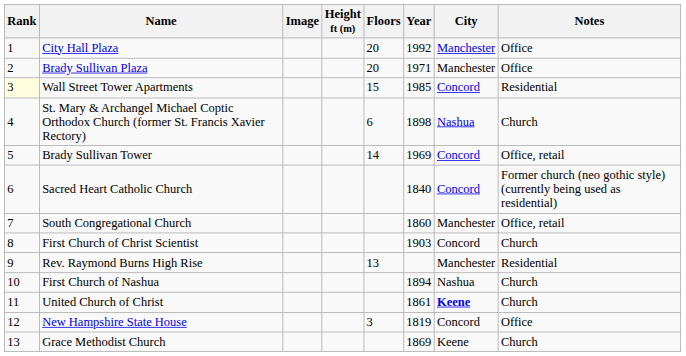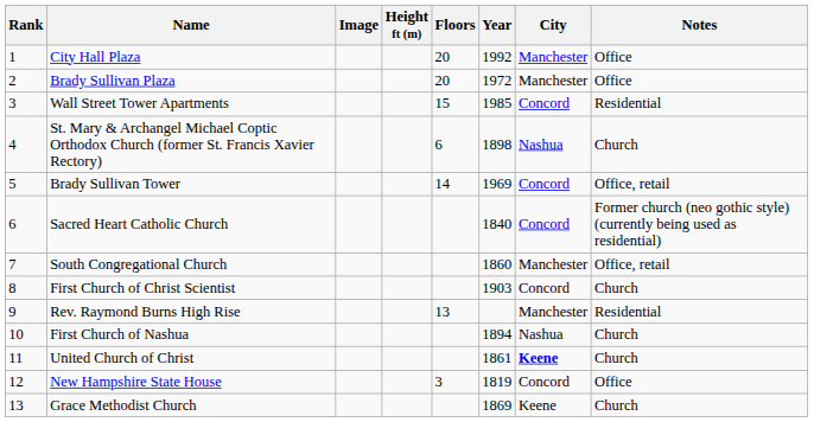 <table class="wikitable sortable">
 <tr>
 <th>Rank</th>
 <th>Name</th>
 <th>Image</th>
 <th>Height<br><small>ft (m)</small></th>
 <th>Floors</th>
 <th>Year</th>
 <th>City</th>
 <th>Notes</th>
 </tr>
 <tr>
 <td>1</td>
 <td><a href='#'>City Hall Plaza</a></td>
 <td></td>
 <td></td>
 <td>20</td>
 <td>1992</td>
 <td><a href='#'>Manchester</a></td>
 <td>Office</td>
 </tr>
 <tr>
 <td>2</td>
 <td><a href='#'>Brady Sullivan Plaza</a></td>
 <td></td>
 <td></td>
 <td>20</td>
-<td>1971</td>
+<td>1972</td>
 <td>Manchester</td>
 <td>Office</td>
 </tr>
 <tr>
-<td style="background: lightyellow;">3</td>
+<td>3</td>
 <td>Wall Street Tower Apartments</td>
 <td></td>
 <td></td>
 <td>15</td>
 <td>1985</td>
 <td><a href='#'>Concord</a></td>
 <td>Residential</td>
 </tr>
 <tr>
 <td>4</td>
 <td>St. Mary & Archangel Michael Coptic Orthodox Church (former St. Francis Xavier Rectory)</td>
 <td></td>
 <td></td>
 <td>6</td>
 <td>1898</td>
 <td><a href='#'>Nashua</a></td>
 <td>Church</td>
 </tr>
 <tr>
 <td>5</td>
 <td>Brady Sullivan Tower</td>
 <td></td>
 <td></td>
 <td>14</td>
 <td>1969</td>
 <td><a href='#'>Concord</a></td>
 <td>Office, retail</td>
 </tr>
 <tr>
 <td>6</td>
 <td>Sacred Heart Catholic Church</td>
 <td></td>
 <td></td>
 <td></td>
 <td>1840</td>
 <td><a href='#'>Concord</a></td>
 <td>Former church (neo gothic style) (currently being used as residential)</td>
 </tr>
 <tr>
 <td>7</td>
 <td>South Congregational Church</td>
 <td></td>
 <td></td>
 <td></td>
 <td>1860</td>
 <td>Manchester</td>
 <td>Office, retail</td>
 </tr>
 <tr>
 <td>8</td>
 <td>First Church of Christ Scientist</td>
 <td></td>
 <td></td>
 <td></td>
 <td>1903</td>
 <td>Concord</td>
 <td>Church</td>
 </tr>
 <tr>
 <td>9</td>
 <td>Rev. Raymond Burns High Rise</td>
 <td></td>
 <td></td>
 <td>13</td>
 <td></td>
 <td>Manchester</td>
 <td>Residential</td>
 </tr>
 <tr>
 <td>10</td>
 <td>First Church of Nashua</td>
 <td></td>
 <td></td>
 <td></td>
 <td>1894</td>
 <td>Nashua</td>
 <td>Church</td>
 </tr>
 <tr>
 <td>11</td>
 <td>United Church of Christ</td>
 <td></td>
 <td></td>
 <td></td>
 <td>1861</td>
 <td><strong><a href='#'>Keene</a></strong></td>
 <td>Church</td>
 </tr>
 <tr>
 <td>12</td>
 <td><a href='#'>New Hampshire State House</a></td>
 <td></td>
 <td></td>
 <td>3</td>
 <td>1819</td>
 <td>Concord</td>
 <td>Office</td>
 </tr>
 <tr>
 <td>13</td>
 <td>Grace Methodist Church</td>
 <td></td>
 <td></td>
 <td></td>
 <td>1869</td>
 <td>Keene</td>
 <td>Church</td>
 </tr>
 </table>
